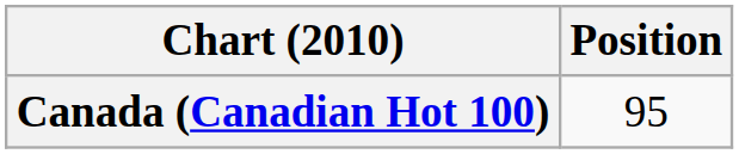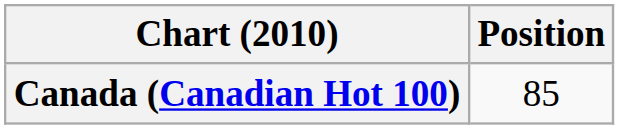 <table class="wikitable plainrowheaders" style="text-align:center;">
 <tr>
 <th>Chart (2010)</th>
 <th>Position</th>
 </tr>
 <tr>
 <th scope="row">Canada (<a href='#'>Canadian Hot 100</a>)</th>
-<td>95</td>
+<td>85</td>
 </tr>
 </table>
